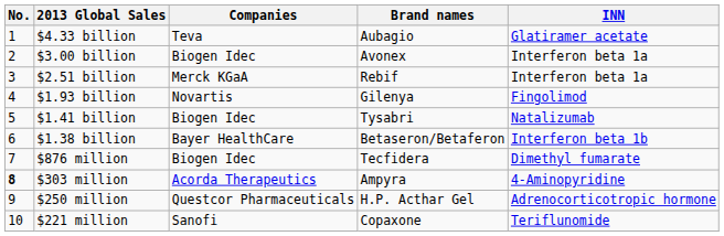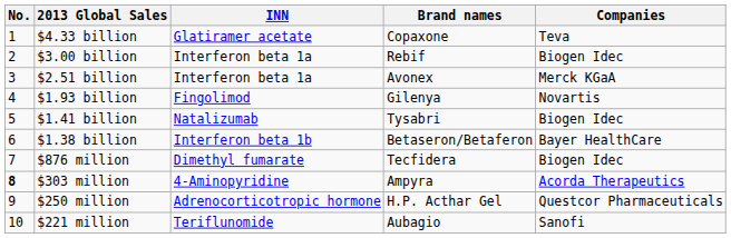 <table class="wikitable">
 <tr>
 <th>No.</th>
 <th>2013 Global Sales</th>
+<th><a href='#'>INN</a></th>
+<th>Brand names</th>
 <th>Companies</th>
-<th>Brand names</th>
-<th><a href='#'>INN</a></th>
 </tr>
 <tr>
 <td>1</td>
 <td>$4.33 billion</td>
+<td><a href='#'>Glatiramer acetate</a></td>
+<td>Copaxone</td>
 <td>Teva</td>
-<td>Aubagio</td>
-<td><a href='#'>Glatiramer acetate</a></td>
 </tr>
 <tr>
 <td>2</td>
 <td>$3.00 billion</td>
+<td>Interferon beta 1a</td>
+<td>Rebif</td>
 <td>Biogen Idec</td>
-<td>Avonex</td>
-<td>Interferon beta 1a</td>
 </tr>
 <tr>
 <td>3</td>
 <td>$2.51 billion</td>
+<td>Interferon beta 1a</td>
+<td>Avonex</td>
 <td>Merck KGaA</td>
-<td>Rebif</td>
-<td>Interferon beta 1a</td>
 </tr>
 <tr>
 <td>4</td>
 <td>$1.93 billion</td>
+<td><a href='#'>Fingolimod</a></td>
+<td>Gilenya</td>
 <td>Novartis</td>
-<td>Gilenya</td>
-<td><a href='#'>Fingolimod</a></td>
 </tr>
 <tr>
 <td>5</td>
 <td>$1.41 billion</td>
+<td><a href='#'>Natalizumab</a></td>
+<td>Tysabri</td>
 <td>Biogen Idec</td>
-<td>Tysabri</td>
-<td><a href='#'>Natalizumab</a></td>
 </tr>
 <tr>
 <td>6</td>
 <td>$1.38 billion</td>
+<td><a href='#'>Interferon beta 1b</a></td>
+<td>Betaseron/Betaferon</td>
 <td>Bayer HealthCare</td>
-<td>Betaseron/Betaferon</td>
-<td><a href='#'>Interferon beta 1b</a></td>
 </tr>
 <tr>
 <td>7</td>
 <td>$876 million</td>
+<td><a href='#'>Dimethyl fumarate</a></td>
+<td>Tecfidera</td>
 <td>Biogen Idec</td>
-<td>Tecfidera</td>
-<td><a href='#'>Dimethyl fumarate</a></td>
 </tr>
 <tr>
 <td><strong>8</strong></td>
 <td>$303 million</td>
+<td><a href='#'>4-Aminopyridine</a></td>
+<td>Ampyra</td>
 <td><a href='#'>Acorda Therapeutics</a></td>
-<td>Ampyra</td>
-<td><a href='#'>4-Aminopyridine</a></td>
 </tr>
 <tr>
 <td>9</td>
 <td>$250 million</td>
+<td><a href='#'>Adrenocorticotropic hormone</a></td>
+<td>H.P. Acthar Gel</td>
 <td>Questcor Pharmaceuticals</td>
-<td>H.P. Acthar Gel</td>
-<td><a href='#'>Adrenocorticotropic hormone</a></td>
 </tr>
 <tr>
 <td>10</td>
 <td>$221 million</td>
+<td><a href='#'>Teriflunomide</a></td>
+<td>Aubagio</td>
 <td>Sanofi</td>
-<td>Copaxone</td>
-<td><a href='#'>Teriflunomide</a></td>
 </tr>
 </table>
